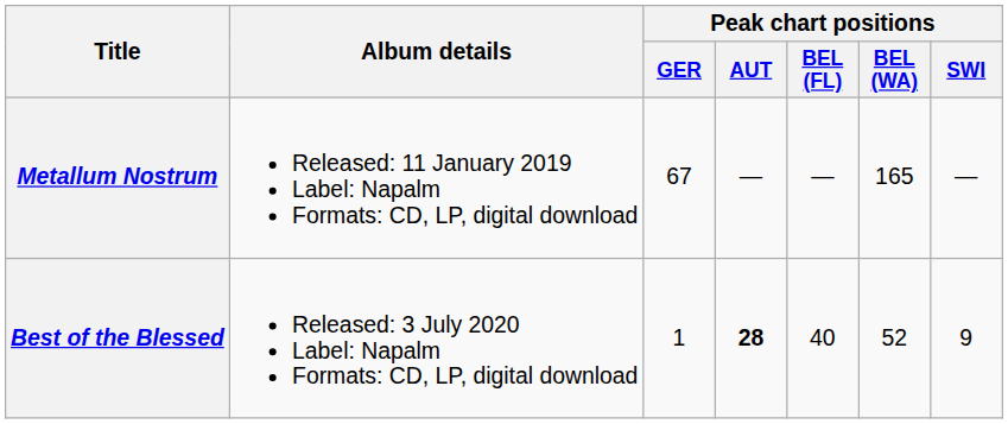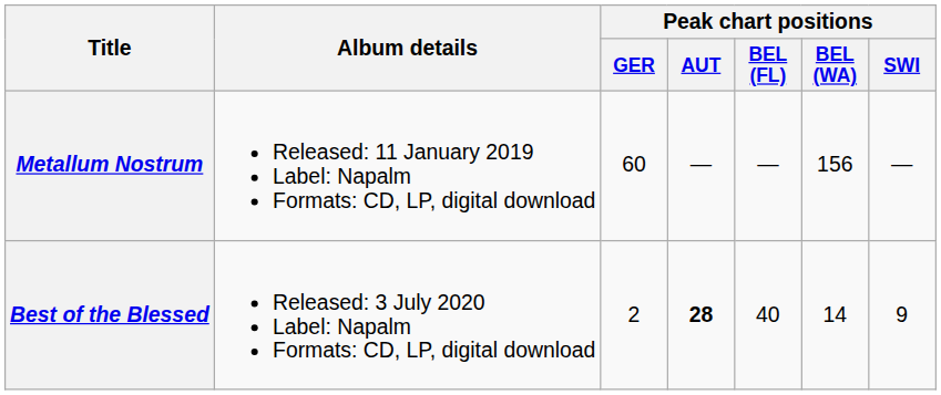 <table class="wikitable plainrowheaders">
 <tr>
 <th rowspan="2">Title</th>
 <th rowspan="2">Album details</th>
 <th colspan="5">Peak chart positions</th>
 </tr>
 <tr>
 <th style="width:3em;font-size:90%;"><a href='#'>GER</a><br></th>
 <th style="width:3em;font-size:90%;"><a href='#'>AUT</a><br></th>
 <th style="width:3em;font-size:90%;"><a href='#'>BEL<br>(FL)</a><br></th>
 <th style="width:3em;font-size:90%;"><a href='#'>BEL<br>(WA)</a><br></th>
 <th style="width:3em;font-size:90%;"><a href='#'>SWI</a><br></th>
 </tr>
 <tr>
 <th scope="row"><em><a href='#'>Metallum Nostrum</a></em></th>
 <td><br><ul><li>Released: 11 January 2019</li><li>Label: Napalm</li><li>Formats: CD, LP, digital download</li></ul></td>
-<td align="center">67</td>
+<td align="center">60</td>
 <td align="center">—</td>
 <td align="center">—</td>
-<td align="center">165</td>
+<td align="center">156</td>
 <td align="center">—</td>
 </tr>
 <tr>
 <th scope="row"><em><a href='#'>Best of the Blessed</a></em></th>
 <td><br><ul><li>Released: 3 July 2020</li><li>Label: Napalm</li><li>Formats: CD, LP, digital download</li></ul></td>
-<td align="center">1</td>
+<td align="center">2</td>
 <td align="center"><strong>28</strong></td>
 <td align="center">40</td>
-<td align="center">52</td>
+<td align="center">14</td>
 <td align="center">9</td>
 </tr>
 </table>
